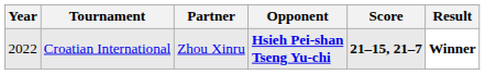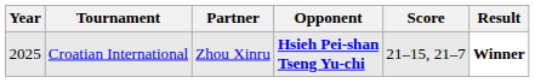 <table class="sortable wikitable" style="font-size: 90%;">
 <tr>
 <th>Year</th>
 <th>Tournament</th>
 <th>Partner</th>
 <th>Opponent</th>
 <th>Score</th>
 <th>Result</th>
 </tr>
 <tr style="background:#E9E9E9">
-<td align="center">2022</td>
+<td align="center">2025</td>
 <td align="left"><a href='#'>Croatian International</a></td>
 <td align="left"> <a href='#'>Zhou Xinru</a></td>
 <td align="left"><strong> <a href='#'>Hsieh Pei-shan</a><br> <a href='#'>Tseng Yu-chi</a></strong></td>
-<td align="left"><strong>21–15, 21–7</strong></td>
+<td align="left">21–15, 21–7</td>
 <td style="text-align:left; background:white"> <strong>Winner</strong></td>
 </tr>
 </table>
